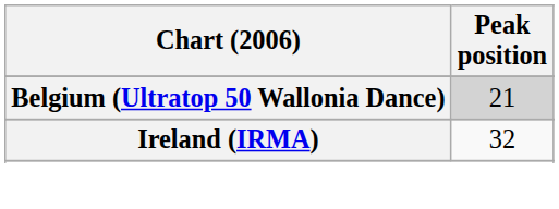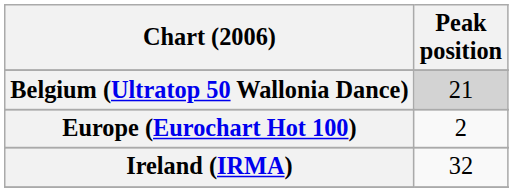 <table class="wikitable sortable plainrowheaders" style="text-align:center">
 <tr>
 <th scope="col">Chart (2006)</th>
 <th scope="col">Peak<br>position</th>
 </tr>
 <tr>
 </tr>
 <tr>
 </tr>
 <tr>
 </tr>
 <tr>
 <th scope="row">Belgium (<a href='#'>Ultratop 50</a> Wallonia Dance)</th>
 <td style="background: lightgrey;">21</td>
 </tr>
 <tr>
 </tr>
 <tr>
+</tr>
+<tr>
+<th scope="row">Europe (<a href='#'>Eurochart Hot 100</a>)</th>
+<td>2</td>
 </tr>
 <tr>
 </tr>
 <tr>
 </tr>
 <tr>
 </tr>
 <tr>
 </tr>
 <tr>
 <th scope="row">Ireland (<a href='#'>IRMA</a>)</th>
 <td>32</td>
 </tr>
 <tr>
 </tr>
 <tr>
 </tr>
 <tr>
 </tr>
 <tr>
 </tr>
 <tr>
 </tr>
 <tr>
 </tr>
 <tr>
 </tr>
 <tr>
 </tr>
 <tr>
 </tr>
 </table>
